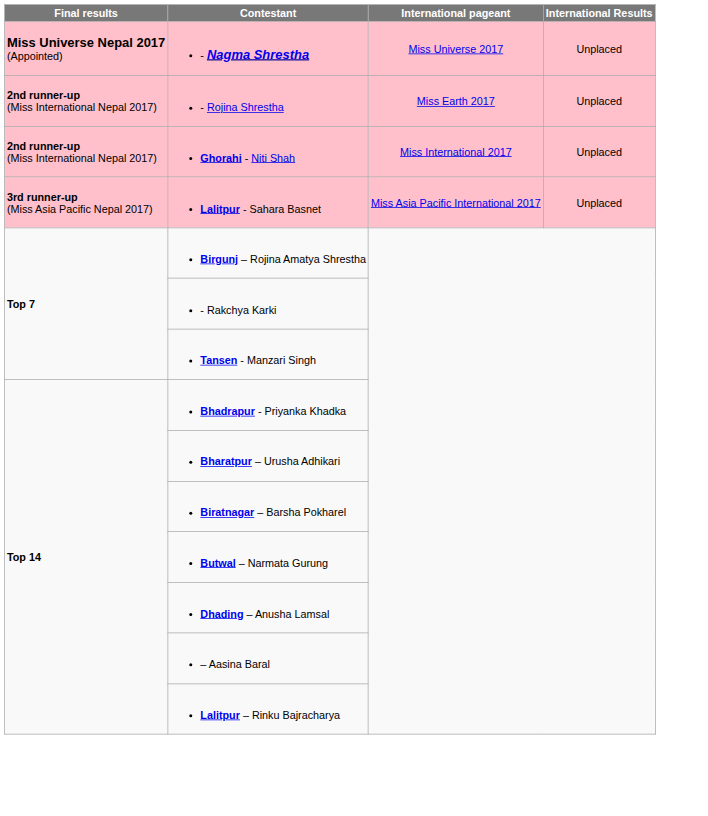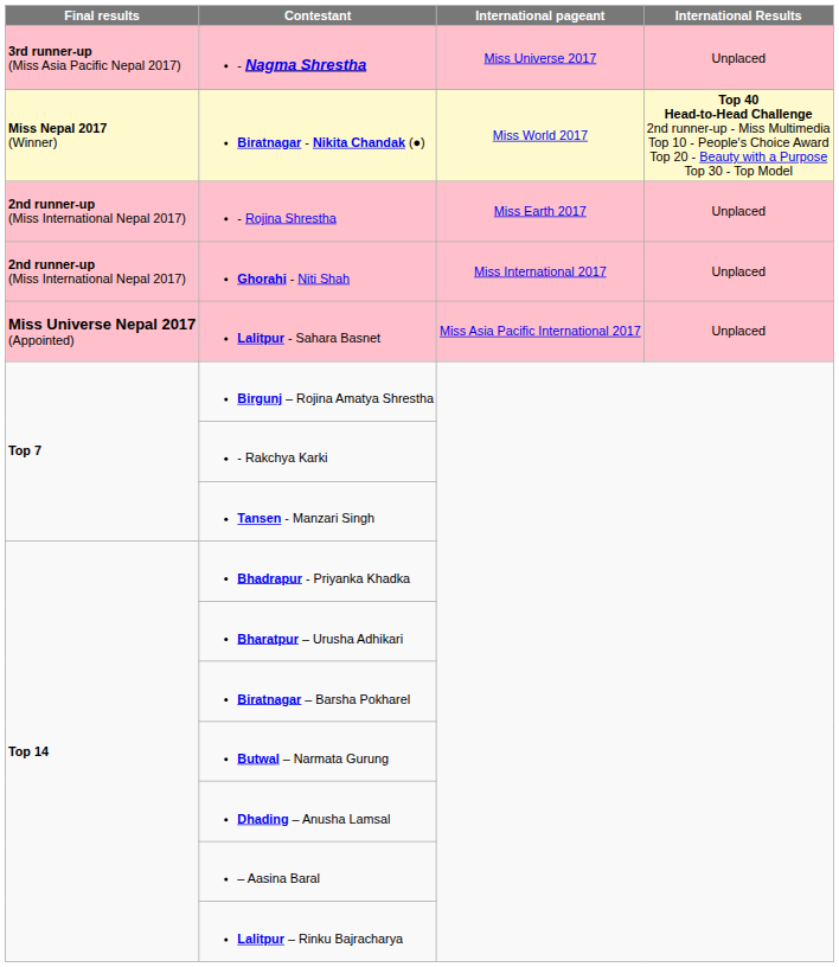 <table class="wikitable sortable" style="font-size: 90%">
 <tr>
 <th style="background-color:#787878;color:#FFFFFF;">Final results</th>
 <th style="background-color:#787878;color:#FFFFFF;">Contestant</th>
 <th style="background-color:#787878;color:#FFFFFF;">International pageant</th>
 <th style="background-color:#787878;color:#FFFFFF;">International Results</th>
 </tr>
 <tr>
-<td style="background:pink;"><strong><big>Miss Universe Nepal 2017</big></strong><br>(Appointed)</td>
+<td style="background:pink;"><strong>3rd runner-up</strong><br>(Miss Asia Pacific Nepal 2017)</td>
 <td style="background:pink;"><br><ul><li><strong></strong> - <big><strong><em><u><a href='#'>Nagma Shrestha</a></u></em></strong></big></li></ul></td>
 <td style="background:pink; text-align:center;"><a href='#'>Miss Universe 2017</a></td>
 <td style="background:pink; text-align:center;">Unplaced</td>
+</tr>
+<tr>
+<td style="background:#FFFACD;"><strong>Miss Nepal 2017</strong><br>(Winner)</td>
+<td style="background:#FFFACD;"><br><ul><li><strong> <a href='#'>Biratnagar</a></strong> - <strong><a href='#'>Nikita Chandak</a></strong> (●)</li></ul></td>
+<td style="background:#FFFACD; text-align:center;"><a href='#'>Miss World 2017</a></td>
+<td style="background:#FFFACD; text-align:center;"><strong>Top 40</strong> <br> <strong>Head-to-Head Challenge</strong> <br> 2nd runner-up - Miss Multimedia <br> Top 10 - People's Choice Award <br> Top 20 - <a href='#'>Beauty with a Purpose</a> <br> Top 30 - Top Model</td>
 </tr>
 <tr>
 <td style="background:pink;"><strong>2nd runner-up</strong><br>(Miss International Nepal 2017)</td>
 <td style="background:pink;"><br><ul><li><strong></strong> - <a href='#'>Rojina Shrestha</a></li></ul></td>
 <td style="background:pink; text-align:center;"><a href='#'>Miss Earth 2017</a></td>
 <td style="background:pink; text-align:center;">Unplaced</td>
 </tr>
 <tr>
 <td style="background:pink;"><strong>2nd runner-up</strong><br>(Miss International Nepal 2017)</td>
 <td style="background:pink;"><br><ul><li><strong> <a href='#'>Ghorahi</a></strong> - <a href='#'>Niti Shah</a></li></ul></td>
 <td style="background:pink; text-align:center;"><a href='#'>Miss International 2017</a></td>
 <td style="background:pink; text-align:center;">Unplaced</td>
 </tr>
 <tr>
-<td style="background:pink;"><strong>3rd runner-up</strong><br>(Miss Asia Pacific Nepal 2017)</td>
+<td style="background:pink;"><strong><big>Miss Universe Nepal 2017</big></strong><br>(Appointed)</td>
 <td style="background:pink;"><br><ul><li><strong> <a href='#'>Lalitpur</a></strong> - Sahara Basnet</li></ul></td>
 <td style="background:pink; text-align:center;"><a href='#'>Miss Asia Pacific International 2017</a></td>
 <td style="background:pink; text-align:center;">Unplaced</td>
 </tr>
 <tr>
 <td rowspan="3"><strong>Top 7</strong></td>
 <td><br><ul><li><strong> <a href='#'>Birgunj</a></strong> – Rojina Amatya Shrestha</li></ul></td>
 </tr>
 <tr>
 <td><br><ul><li><strong></strong> - Rakchya Karki</li></ul></td>
 </tr>
 <tr>
 <td><br><ul><li><strong> <a href='#'>Tansen</a></strong> - Manzari Singh</li></ul></td>
 </tr>
 <tr>
 <td rowspan="7"><strong>Top 14</strong></td>
 <td><br><ul><li><strong> <a href='#'>Bhadrapur</a></strong> - Priyanka Khadka</li></ul></td>
 </tr>
 <tr>
 <td><br><ul><li><strong> <a href='#'>Bharatpur</a></strong> – Urusha Adhikari</li></ul></td>
 </tr>
 <tr>
 <td><br><ul><li><strong> <a href='#'>Biratnagar</a></strong> – Barsha Pokharel</li></ul></td>
 </tr>
 <tr>
 <td><br><ul><li><strong> <a href='#'>Butwal</a></strong> – Narmata Gurung</li></ul></td>
 </tr>
 <tr>
 <td><br><ul><li><strong> <a href='#'>Dhading</a></strong> – Anusha Lamsal</li></ul></td>
 </tr>
 <tr>
 <td><br><ul><li><strong></strong> – Aasina Baral</li></ul></td>
 </tr>
 <tr>
 <td><br><ul><li><strong> <a href='#'>Lalitpur</a></strong> – Rinku Bajracharya</li></ul></td>
 </tr>
 </table>
